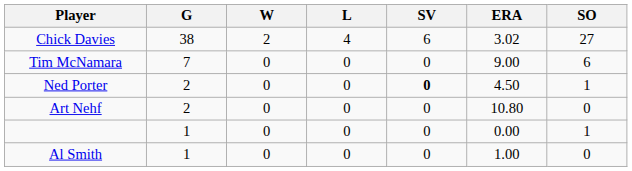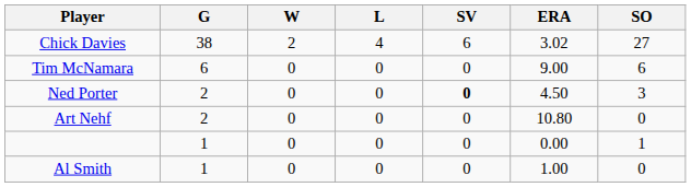 <table class="wikitable sortable">
 <tr>
 <th bgcolor="#DDDDFF" width="16%">Player</th>
 <th bgcolor="#DDDDFF" width="9%">G</th>
 <th bgcolor="#DDDDFF" width="9%">W</th>
 <th bgcolor="#DDDDFF" width="9%">L</th>
 <th bgcolor="#DDDDFF" width="9%">SV</th>
 <th bgcolor="#DDDDFF" width="9%">ERA</th>
 <th bgcolor="#DDDDFF" width="9%">SO</th>
 </tr>
 <tr align="center">
 <td><a href='#'>Chick Davies</a></td>
 <td>38</td>
 <td>2</td>
 <td>4</td>
 <td>6</td>
 <td>3.02</td>
 <td>27</td>
 </tr>
 <tr align=center>
 <td><a href='#'>Tim McNamara</a></td>
-<td>7</td>
+<td>6</td>
 <td>0</td>
 <td>0</td>
 <td>0</td>
 <td>9.00</td>
 <td>6</td>
 </tr>
 <tr align=center>
 <td><a href='#'>Ned Porter</a></td>
 <td>2</td>
 <td>0</td>
 <td>0</td>
 <td><strong>0</strong></td>
 <td>4.50</td>
-<td>1</td>
+<td>3</td>
 </tr>
 <tr align=center>
 <td><a href='#'>Art Nehf</a></td>
 <td>2</td>
 <td>0</td>
 <td>0</td>
 <td>0</td>
 <td>10.80</td>
 <td>0</td>
 </tr>
 <tr align=center>
 <td></td>
 <td>1</td>
 <td>0</td>
 <td>0</td>
 <td>0</td>
 <td>0.00</td>
 <td>1</td>
 </tr>
 <tr align="center">
 <td><a href='#'>Al Smith</a></td>
 <td>1</td>
 <td>0</td>
 <td>0</td>
 <td>0</td>
 <td>1.00</td>
 <td>0</td>
 </tr>
 </table>
